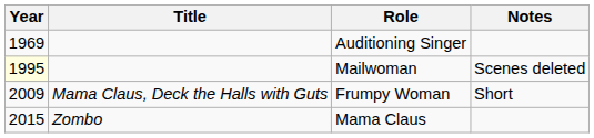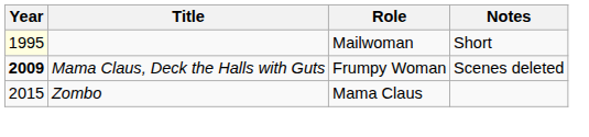 <table class="wikitable sortable">
 <tr>
 <th>Year</th>
 <th>Title</th>
 <th>Role</th>
 <th class="unsortable">Notes</th>
 </tr>
 <tr>
-<td>1969</td>
-<td><em></em></td>
-<td>Auditioning Singer</td>
-<td></td>
-</tr>
-<tr>
 <td style="background: lightyellow;">1995</td>
 <td><em></em></td>
 <td>Mailwoman</td>
-<td>Scenes deleted</td>
+<td>Short</td>
 </tr>
 <tr>
-<td>2009</td>
+<td><strong>2009</strong></td>
 <td><em>Mama Claus, Deck the Halls with Guts</em></td>
 <td>Frumpy Woman</td>
-<td>Short</td>
+<td>Scenes deleted</td>
 </tr>
 <tr>
 <td>2015</td>
 <td><em>Zombo</em></td>
 <td>Mama Claus</td>
 <td></td>
 </tr>
 </table>
